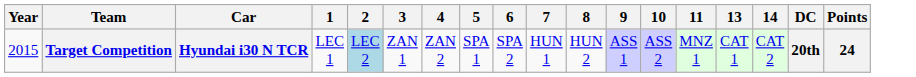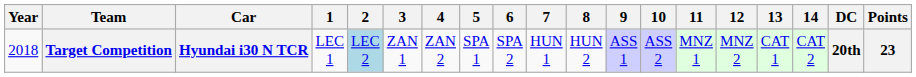 <table class="wikitable" style="text-align:center; font-size:85%">
 <tr>
 <th>Year</th>
 <th>Team</th>
 <th>Car</th>
 <th>1</th>
 <th>2</th>
 <th>3</th>
 <th>4</th>
 <th>5</th>
 <th>6</th>
 <th>7</th>
 <th>8</th>
 <th>9</th>
 <th>10</th>
 <th>11</th>
+<th>12</th>
 <th>13</th>
 <th>14</th>
 <th>DC</th>
 <th>Points</th>
 </tr>
 <tr>
-<td><a href='#'>2015</a></td>
+<td><a href='#'>2018</a></td>
 <th><a href='#'>Target Competition</a></th>
 <th><a href='#'>Hyundai i30 N TCR</a></th>
 <td><a href='#'>LEC<br>1</a></td>
 <td style="background: lightblue;"><a href='#'>LEC<br>2</a></td>
 <td><a href='#'>ZAN<br>1</a></td>
 <td><a href='#'>ZAN<br>2</a></td>
 <td><a href='#'>SPA<br>1</a></td>
 <td><a href='#'>SPA<br>2</a></td>
 <td><a href='#'>HUN<br>1</a></td>
 <td><a href='#'>HUN<br>2</a></td>
 <td style="background:#CFCFFF;"><a href='#'>ASS<br>1</a><br></td>
 <td style="background:#CFCFFF;"><a href='#'>ASS<br>2</a><br></td>
 <td style="background:#DFFFDF;"><a href='#'>MNZ<br>1</a><br></td>
+<td style="background:#DFFFDF;"><a href='#'>MNZ<br>2</a><br></td>
 <td style="background:#DFFFDF;"><a href='#'>CAT<br>1</a><br></td>
 <td style="background:#DFFFDF;"><a href='#'>CAT<br>2</a><br></td>
 <th>20th</th>
-<th>24</th>
+<th>23</th>
 </tr>
 </table>
